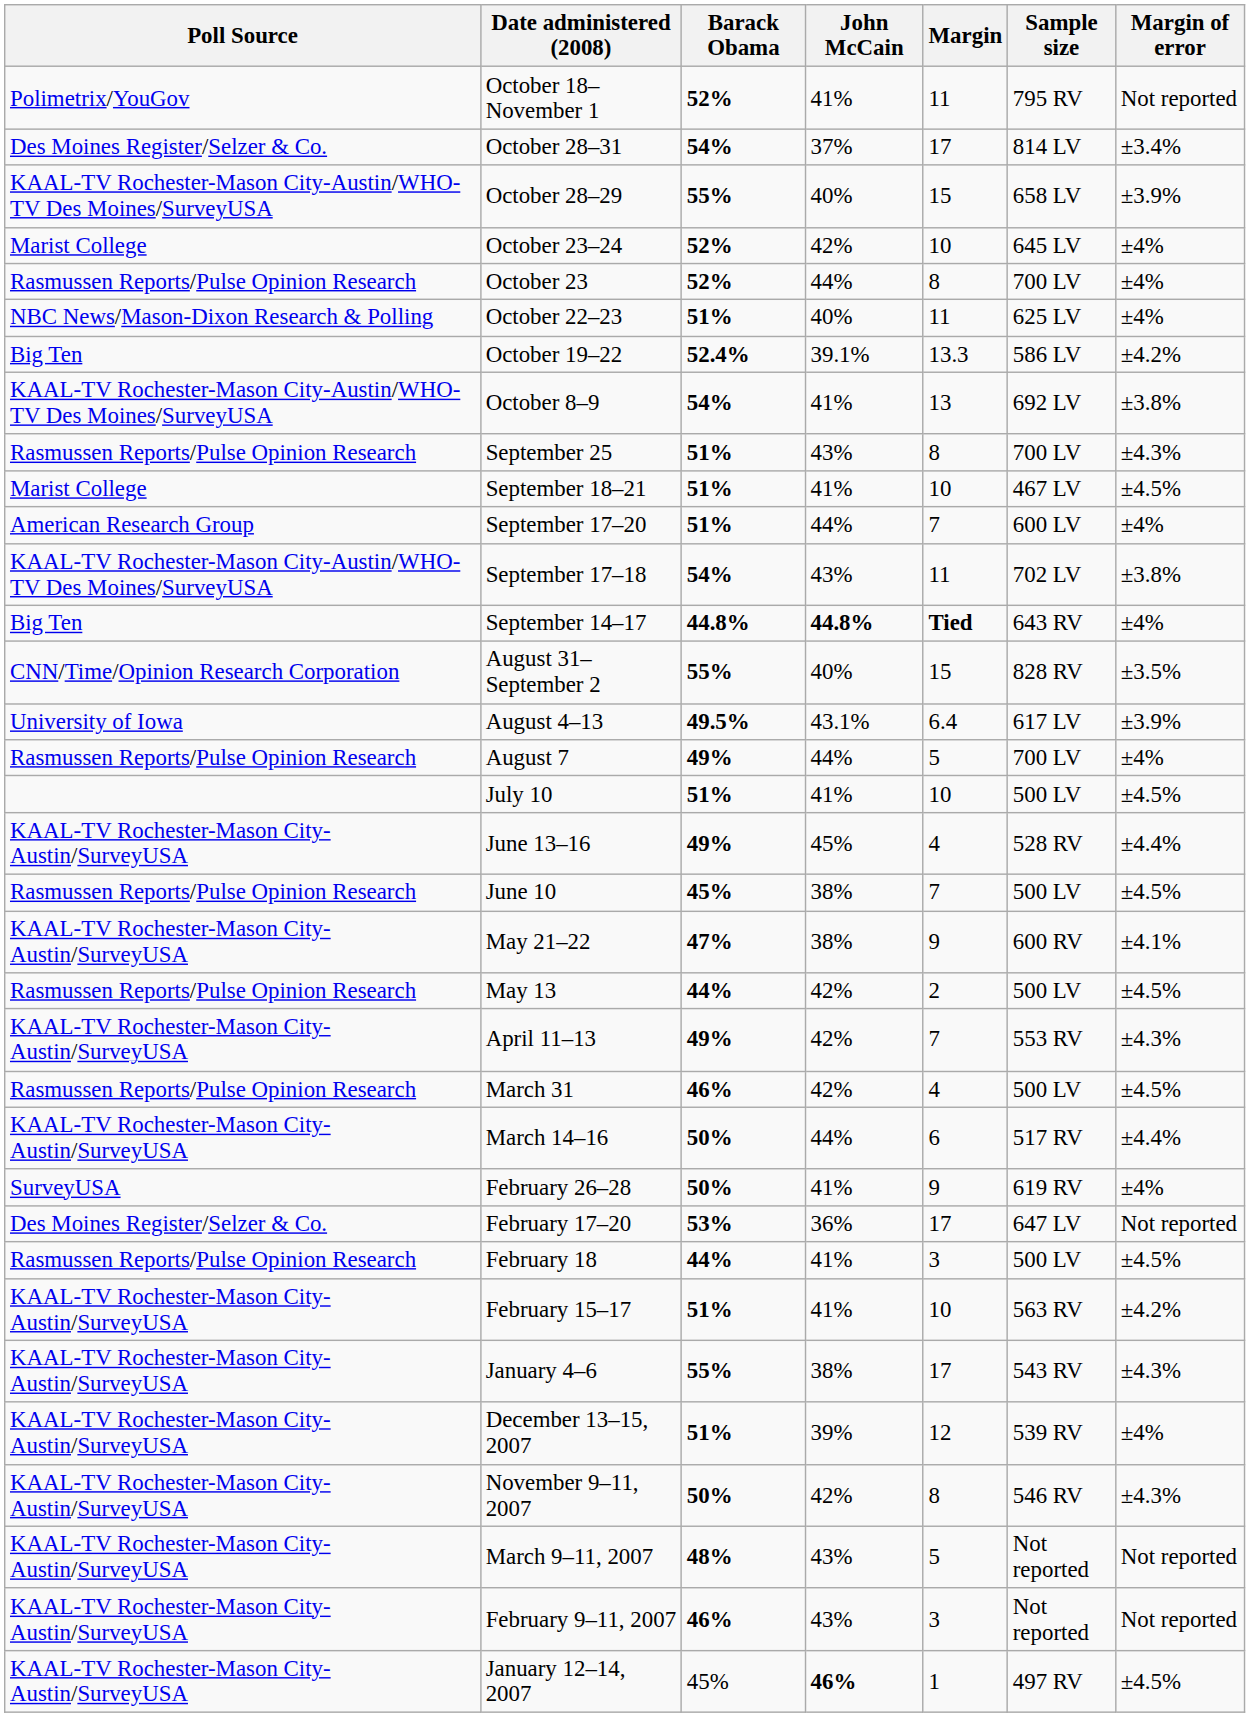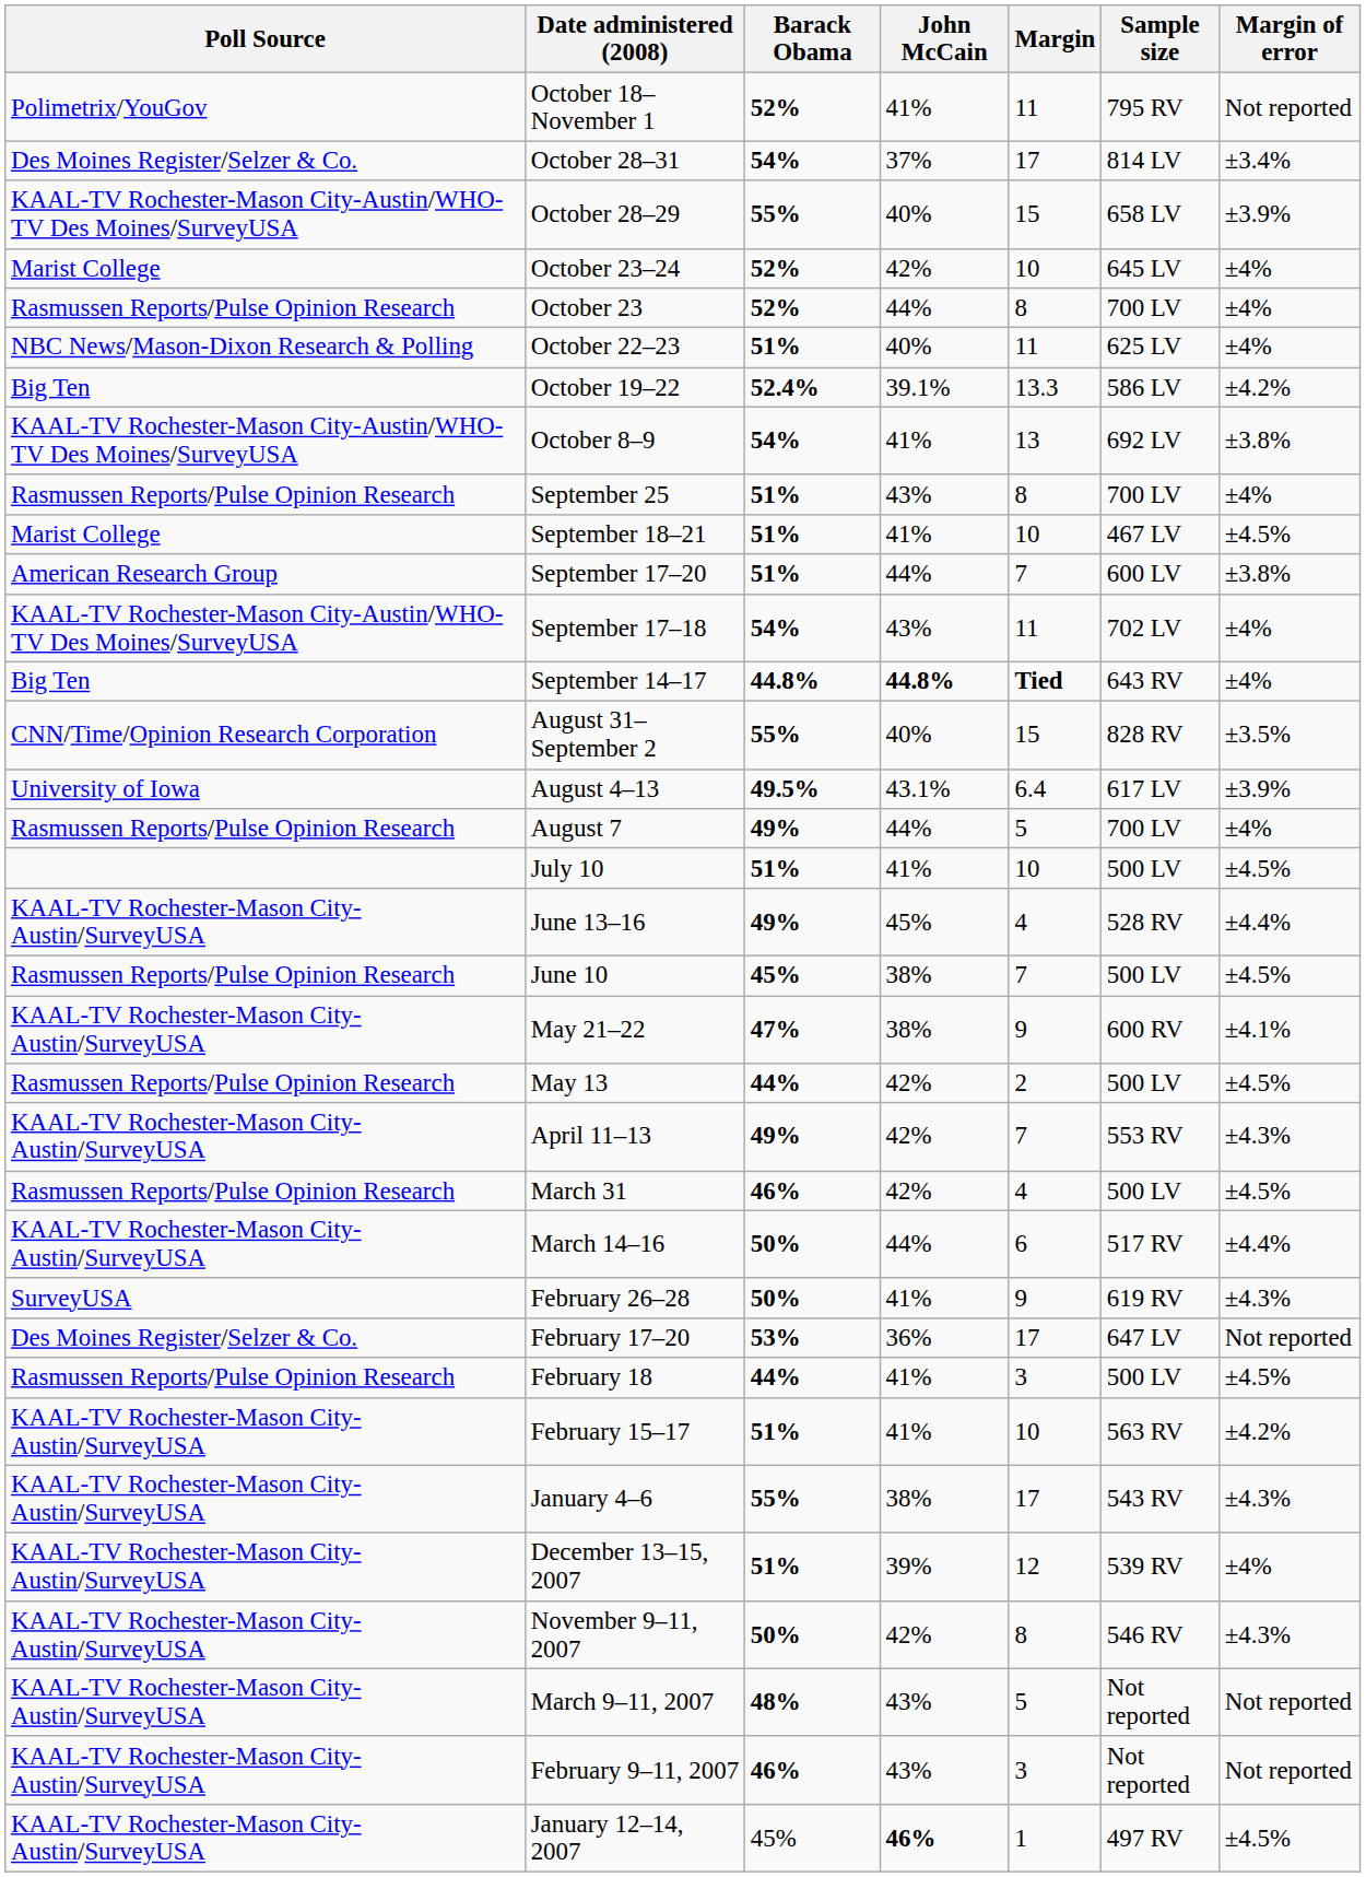 <table class="wikitable collapsible">
 <tr>
 <th>Poll Source</th>
 <th>Date administered (2008)</th>
 <th>Barack Obama</th>
 <th>John McCain</th>
 <th>Margin</th>
 <th>Sample size</th>
 <th>Margin of error</th>
 </tr>
 <tr>
 <td><a href='#'>Polimetrix</a>/<a href='#'>YouGov</a></td>
 <td>October 18–November 1</td>
 <td><strong>52%</strong></td>
 <td>41%</td>
 <td>11</td>
 <td>795 RV</td>
 <td>Not reported</td>
 </tr>
 <tr>
 <td><a href='#'>Des Moines Register</a>/<a href='#'>Selzer & Co.</a></td>
 <td>October 28–31</td>
 <td><strong>54%</strong></td>
 <td>37%</td>
 <td>17</td>
 <td>814 LV</td>
 <td>±3.4%</td>
 </tr>
 <tr>
 <td><a href='#'>KAAL-TV Rochester-Mason City-Austin</a>/<a href='#'>WHO-TV Des Moines</a>/<a href='#'>SurveyUSA</a></td>
 <td>October 28–29</td>
 <td><strong>55%</strong></td>
 <td>40%</td>
 <td>15</td>
 <td>658 LV</td>
 <td>±3.9%</td>
 </tr>
 <tr>
 <td><a href='#'>Marist College</a></td>
 <td>October 23–24</td>
 <td><strong>52%</strong></td>
 <td>42%</td>
 <td>10</td>
 <td>645 LV</td>
 <td>±4%</td>
 </tr>
 <tr>
 <td><a href='#'>Rasmussen Reports</a>/<a href='#'>Pulse Opinion Research</a></td>
 <td>October 23</td>
 <td><strong>52%</strong></td>
 <td>44%</td>
 <td>8</td>
 <td>700 LV</td>
 <td>±4%</td>
 </tr>
 <tr>
 <td><a href='#'>NBC News</a>/<a href='#'>Mason-Dixon Research & Polling</a></td>
 <td>October 22–23</td>
 <td><strong>51%</strong></td>
 <td>40%</td>
 <td>11</td>
 <td>625 LV</td>
 <td>±4%</td>
 </tr>
 <tr>
 <td><a href='#'>Big Ten</a></td>
 <td>October 19–22</td>
 <td><strong>52.4%</strong></td>
 <td>39.1%</td>
 <td>13.3</td>
 <td>586 LV</td>
 <td>±4.2%</td>
 </tr>
 <tr>
 <td><a href='#'>KAAL-TV Rochester-Mason City-Austin</a>/<a href='#'>WHO-TV Des Moines</a>/<a href='#'>SurveyUSA</a></td>
 <td>October 8–9</td>
 <td><strong>54%</strong></td>
 <td>41%</td>
 <td>13</td>
 <td>692 LV</td>
 <td>±3.8%</td>
 </tr>
 <tr>
 <td><a href='#'>Rasmussen Reports</a>/<a href='#'>Pulse Opinion Research</a></td>
 <td>September 25</td>
 <td><strong>51%</strong></td>
 <td>43%</td>
 <td>8</td>
 <td>700 LV</td>
-<td>±4.3%</td>
+<td>±4%</td>
 </tr>
 <tr>
 <td><a href='#'>Marist College</a></td>
 <td>September 18–21</td>
 <td><strong>51%</strong></td>
 <td>41%</td>
 <td>10</td>
 <td>467 LV</td>
 <td>±4.5%</td>
 </tr>
 <tr>
 <td><a href='#'>American Research Group</a></td>
 <td>September 17–20</td>
 <td><strong>51%</strong></td>
 <td>44%</td>
 <td>7</td>
 <td>600 LV</td>
-<td>±4%</td>
+<td>±3.8%</td>
 </tr>
 <tr>
 <td><a href='#'>KAAL-TV Rochester-Mason City-Austin</a>/<a href='#'>WHO-TV Des Moines</a>/<a href='#'>SurveyUSA</a></td>
 <td>September 17–18</td>
 <td><strong>54%</strong></td>
 <td>43%</td>
 <td>11</td>
 <td>702 LV</td>
-<td>±3.8%</td>
+<td>±4%</td>
 </tr>
 <tr>
 <td><a href='#'>Big Ten</a></td>
 <td>September 14–17</td>
 <td><strong>44.8%</strong></td>
 <td><strong>44.8%</strong></td>
 <td><strong>Tied</strong></td>
 <td>643 RV</td>
 <td>±4%</td>
 </tr>
 <tr>
 <td><a href='#'>CNN</a>/<a href='#'>Time</a>/<a href='#'>Opinion Research Corporation</a></td>
 <td>August 31–September 2</td>
 <td><strong>55%</strong></td>
 <td>40%</td>
 <td>15</td>
 <td>828 RV</td>
 <td>±3.5%</td>
 </tr>
 <tr>
 <td><a href='#'>University of Iowa</a></td>
 <td>August 4–13</td>
 <td><strong>49.5%</strong></td>
 <td>43.1%</td>
 <td>6.4</td>
 <td>617 LV</td>
 <td>±3.9%</td>
 </tr>
 <tr>
 <td><a href='#'>Rasmussen Reports</a>/<a href='#'>Pulse Opinion Research</a></td>
 <td>August 7</td>
 <td><strong>49%</strong></td>
 <td>44%</td>
 <td>5</td>
 <td>700 LV</td>
 <td>±4%</td>
 </tr>
 <tr>
 <td></td>
 <td>July 10</td>
 <td><strong>51%</strong></td>
 <td>41%</td>
 <td>10</td>
 <td>500 LV</td>
 <td>±4.5%</td>
 </tr>
 <tr>
 <td><a href='#'>KAAL-TV Rochester-Mason City-Austin</a>/<a href='#'>SurveyUSA</a></td>
 <td>June 13–16</td>
 <td><strong>49%</strong></td>
 <td>45%</td>
 <td>4</td>
 <td>528 RV</td>
 <td>±4.4%</td>
 </tr>
 <tr>
 <td><a href='#'>Rasmussen Reports</a>/<a href='#'>Pulse Opinion Research</a></td>
 <td>June 10</td>
 <td><strong>45%</strong></td>
 <td>38%</td>
 <td>7</td>
 <td>500 LV</td>
 <td>±4.5%</td>
 </tr>
 <tr>
 <td><a href='#'>KAAL-TV Rochester-Mason City-Austin</a>/<a href='#'>SurveyUSA</a></td>
 <td>May 21–22</td>
 <td><strong>47%</strong></td>
 <td>38%</td>
 <td>9</td>
 <td>600 RV</td>
 <td>±4.1%</td>
 </tr>
 <tr>
 <td><a href='#'>Rasmussen Reports</a>/<a href='#'>Pulse Opinion Research</a></td>
 <td>May 13</td>
 <td><strong>44%</strong></td>
 <td>42%</td>
 <td>2</td>
 <td>500 LV</td>
 <td>±4.5%</td>
 </tr>
 <tr>
 <td><a href='#'>KAAL-TV Rochester-Mason City-Austin</a>/<a href='#'>SurveyUSA</a></td>
 <td>April 11–13</td>
 <td><strong>49%</strong></td>
 <td>42%</td>
 <td>7</td>
 <td>553 RV</td>
 <td>±4.3%</td>
 </tr>
 <tr>
 <td><a href='#'>Rasmussen Reports</a>/<a href='#'>Pulse Opinion Research</a></td>
 <td>March 31</td>
 <td><strong>46%</strong></td>
 <td>42%</td>
 <td>4</td>
 <td>500 LV</td>
 <td>±4.5%</td>
 </tr>
 <tr>
 <td><a href='#'>KAAL-TV Rochester-Mason City-Austin</a>/<a href='#'>SurveyUSA</a></td>
 <td>March 14–16</td>
 <td><strong>50%</strong></td>
 <td>44%</td>
 <td>6</td>
 <td>517 RV</td>
 <td>±4.4%</td>
 </tr>
 <tr>
 <td><a href='#'>SurveyUSA</a></td>
 <td>February 26–28</td>
 <td><strong>50%</strong></td>
 <td>41%</td>
 <td>9</td>
 <td>619 RV</td>
-<td>±4%</td>
+<td>±4.3%</td>
 </tr>
 <tr>
 <td><a href='#'>Des Moines Register</a>/<a href='#'>Selzer & Co.</a></td>
 <td>February 17–20</td>
 <td><strong>53%</strong></td>
 <td>36%</td>
 <td>17</td>
 <td>647 LV</td>
 <td>Not reported</td>
 </tr>
 <tr>
 <td><a href='#'>Rasmussen Reports</a>/<a href='#'>Pulse Opinion Research</a></td>
 <td>February 18</td>
 <td><strong>44%</strong></td>
 <td>41%</td>
 <td>3</td>
 <td>500 LV</td>
 <td>±4.5%</td>
 </tr>
 <tr>
 <td><a href='#'>KAAL-TV Rochester-Mason City-Austin</a>/<a href='#'>SurveyUSA</a></td>
 <td>February 15–17</td>
 <td><strong>51%</strong></td>
 <td>41%</td>
 <td>10</td>
 <td>563 RV</td>
 <td>±4.2%</td>
 </tr>
 <tr>
 <td><a href='#'>KAAL-TV Rochester-Mason City-Austin</a>/<a href='#'>SurveyUSA</a></td>
 <td>January 4–6</td>
 <td><strong>55%</strong></td>
 <td>38%</td>
 <td>17</td>
 <td>543 RV</td>
 <td>±4.3%</td>
 </tr>
 <tr>
 <td><a href='#'>KAAL-TV Rochester-Mason City-Austin</a>/<a href='#'>SurveyUSA</a></td>
 <td>December 13–15, 2007</td>
 <td><strong>51%</strong></td>
 <td>39%</td>
 <td>12</td>
 <td>539 RV</td>
 <td>±4%</td>
 </tr>
 <tr>
 <td><a href='#'>KAAL-TV Rochester-Mason City-Austin</a>/<a href='#'>SurveyUSA</a></td>
 <td>November 9–11, 2007</td>
 <td><strong>50%</strong></td>
 <td>42%</td>
 <td>8</td>
 <td>546 RV</td>
 <td>±4.3%</td>
 </tr>
 <tr>
 <td><a href='#'>KAAL-TV Rochester-Mason City-Austin</a>/<a href='#'>SurveyUSA</a></td>
 <td>March 9–11, 2007</td>
 <td><strong>48%</strong></td>
 <td>43%</td>
 <td>5</td>
 <td>Not reported</td>
 <td>Not reported</td>
 </tr>
 <tr>
 <td><a href='#'>KAAL-TV Rochester-Mason City-Austin</a>/<a href='#'>SurveyUSA</a></td>
 <td>February 9–11, 2007</td>
 <td><strong>46%</strong></td>
 <td>43%</td>
 <td>3</td>
 <td>Not reported</td>
 <td>Not reported</td>
 </tr>
 <tr>
 <td><a href='#'>KAAL-TV Rochester-Mason City-Austin</a>/<a href='#'>SurveyUSA</a></td>
 <td>January 12–14, 2007</td>
 <td>45%</td>
 <td><strong>46%</strong></td>
 <td>1</td>
 <td>497 RV</td>
 <td>±4.5%</td>
 </tr>
 </table>
